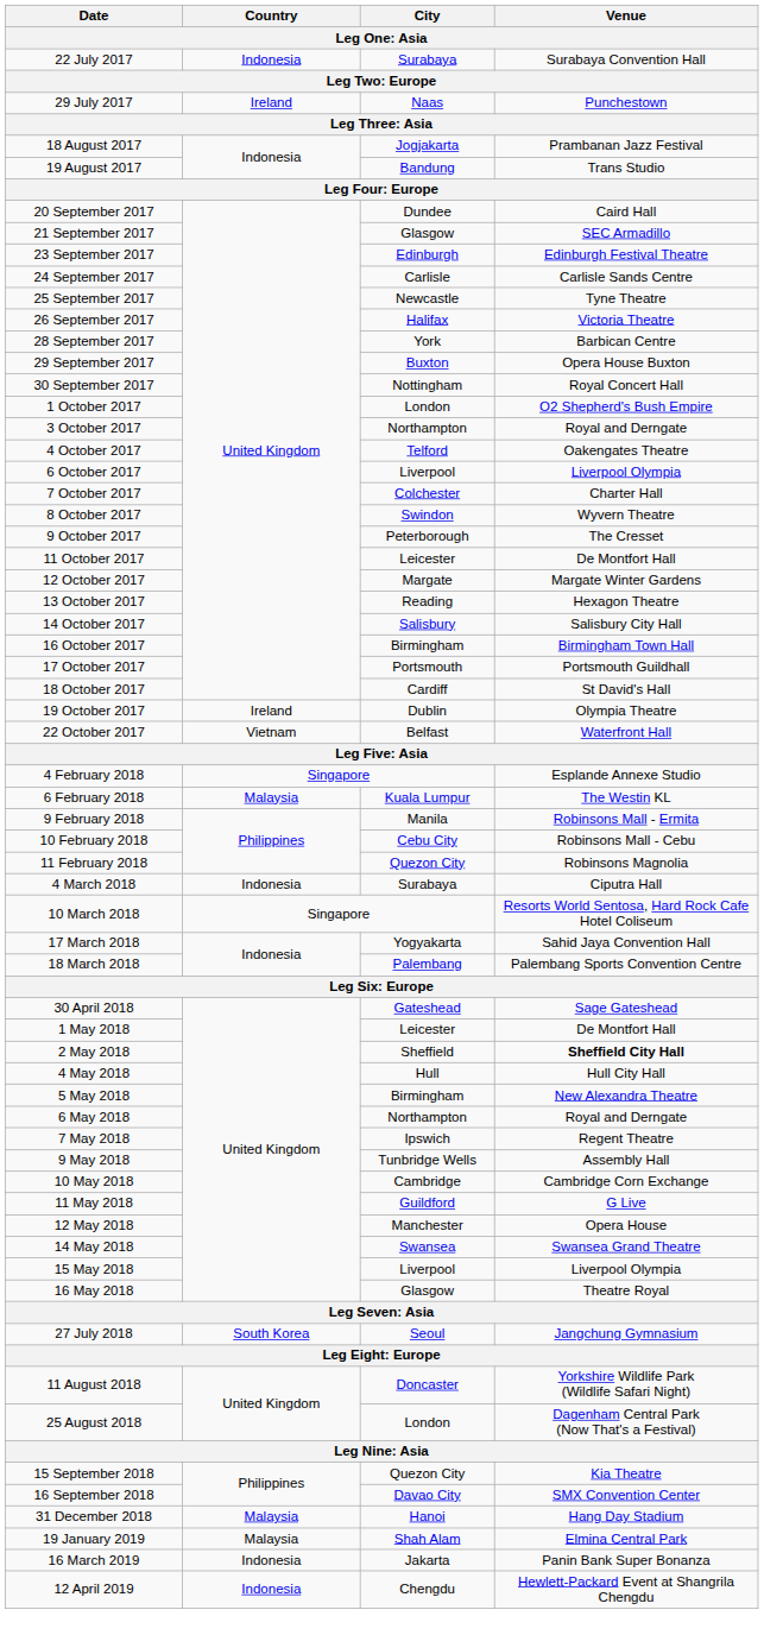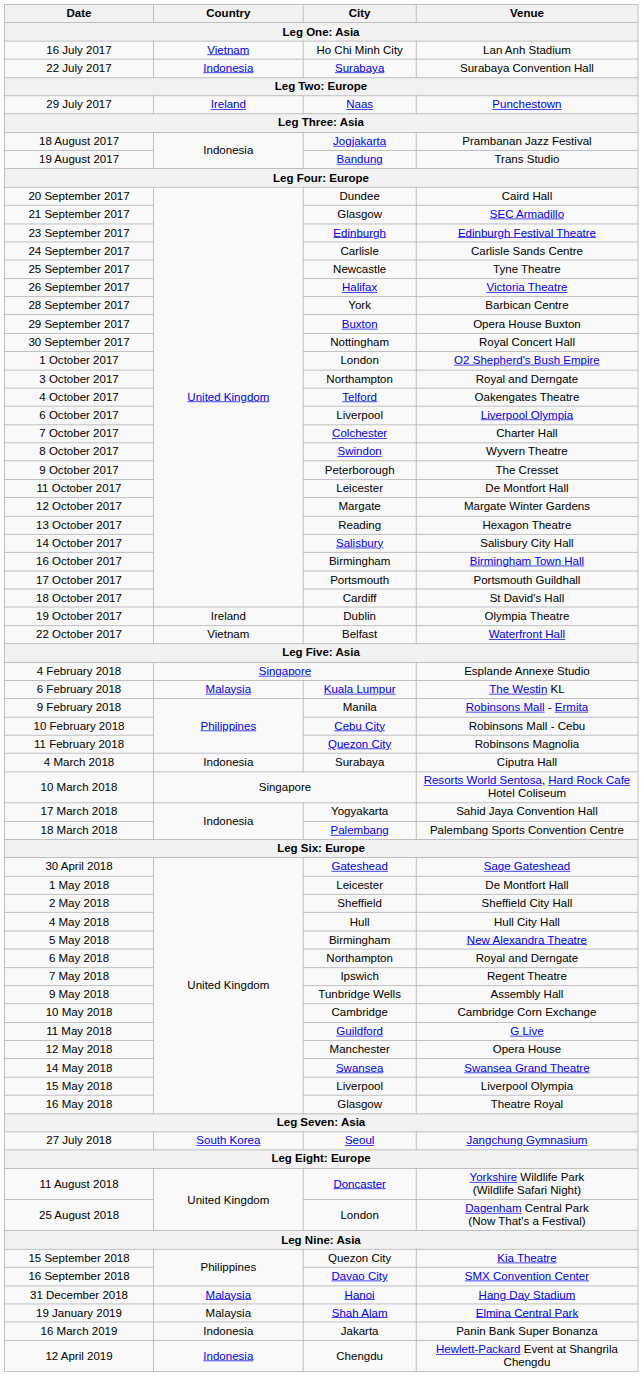 <table class="wikitable sortable" style="text-align:center;">
 <tr>
 <th style="width:200px;">Date</th>
 <th style="width:200px;">Country</th>
 <th style="width:150px;">City</th>
 <th style="width:300px;">Venue</th>
 </tr>
 <tr>
 <th colspan="4">Leg One: Asia</th>
+</tr>
+<tr>
+<td>16 July 2017</td>
+<td><a href='#'>Vietnam</a></td>
+<td>Ho Chi Minh City</td>
+<td>Lan Anh Stadium</td>
 </tr>
 <tr>
 <td>22 July 2017</td>
 <td><a href='#'>Indonesia</a></td>
 <td><a href='#'>Surabaya</a></td>
 <td>Surabaya Convention Hall</td>
 </tr>
 <tr>
 <th colspan="4">Leg Two: Europe</th>
 </tr>
 <tr>
 <td>29 July 2017</td>
 <td><a href='#'>Ireland</a></td>
 <td><a href='#'>Naas</a></td>
 <td><a href='#'>Punchestown</a></td>
 </tr>
 <tr>
 <th colspan="4">Leg Three: Asia</th>
 </tr>
 <tr>
 <td>18 August 2017</td>
 <td rowspan="2">Indonesia</td>
 <td><a href='#'>Jogjakarta</a></td>
 <td>Prambanan Jazz Festival</td>
 </tr>
 <tr>
 <td>19 August 2017</td>
 <td><a href='#'>Bandung</a></td>
 <td>Trans Studio</td>
 </tr>
 <tr>
 <th colspan="4">Leg Four: Europe</th>
 </tr>
 <tr>
 <td>20 September 2017</td>
 <td rowspan="23"><a href='#'>United Kingdom</a></td>
 <td>Dundee</td>
 <td>Caird Hall</td>
 </tr>
 <tr>
 <td>21 September 2017</td>
 <td>Glasgow</td>
 <td><a href='#'>SEC Armadillo</a></td>
 </tr>
 <tr>
 <td>23 September 2017</td>
 <td><a href='#'>Edinburgh</a></td>
 <td><a href='#'>Edinburgh Festival Theatre</a></td>
 </tr>
 <tr>
 <td>24 September 2017</td>
 <td>Carlisle</td>
 <td>Carlisle Sands Centre</td>
 </tr>
 <tr>
 <td>25 September 2017</td>
 <td>Newcastle</td>
 <td>Tyne Theatre</td>
 </tr>
 <tr>
 <td>26 September 2017</td>
 <td><a href='#'>Halifax</a></td>
 <td><a href='#'>Victoria Theatre</a></td>
 </tr>
 <tr>
 <td>28 September 2017</td>
 <td>York</td>
 <td>Barbican Centre</td>
 </tr>
 <tr>
 <td>29 September 2017</td>
 <td><a href='#'>Buxton</a></td>
 <td>Opera House Buxton</td>
 </tr>
 <tr>
 <td>30 September 2017</td>
 <td>Nottingham</td>
 <td>Royal Concert Hall</td>
 </tr>
 <tr>
 <td>1 October 2017</td>
 <td>London</td>
 <td><a href='#'>O2 Shepherd's Bush Empire</a></td>
 </tr>
 <tr>
 <td>3 October 2017</td>
 <td>Northampton</td>
 <td>Royal and Derngate</td>
 </tr>
 <tr>
 <td>4 October 2017</td>
 <td><a href='#'>Telford</a></td>
 <td>Oakengates Theatre</td>
 </tr>
 <tr>
 <td>6 October 2017</td>
 <td>Liverpool</td>
 <td><a href='#'>Liverpool Olympia</a></td>
 </tr>
 <tr>
 <td>7 October 2017</td>
 <td><a href='#'>Colchester</a></td>
 <td>Charter Hall</td>
 </tr>
 <tr>
 <td>8 October 2017</td>
 <td><a href='#'>Swindon</a></td>
 <td>Wyvern Theatre</td>
 </tr>
 <tr>
 <td>9 October 2017</td>
 <td>Peterborough</td>
 <td>The Cresset</td>
 </tr>
 <tr>
 <td>11 October 2017</td>
 <td>Leicester</td>
 <td>De Montfort Hall</td>
 </tr>
 <tr>
 <td>12 October 2017</td>
 <td>Margate</td>
 <td>Margate Winter Gardens</td>
 </tr>
 <tr>
 <td>13 October 2017</td>
 <td>Reading</td>
 <td>Hexagon Theatre</td>
 </tr>
 <tr>
 <td>14 October 2017</td>
 <td><a href='#'>Salisbury</a></td>
 <td>Salisbury City Hall</td>
 </tr>
 <tr>
 <td>16 October 2017</td>
 <td>Birmingham</td>
 <td><a href='#'>Birmingham Town Hall</a></td>
 </tr>
 <tr>
 <td>17 October 2017</td>
 <td>Portsmouth</td>
 <td>Portsmouth Guildhall</td>
 </tr>
 <tr>
 <td>18 October 2017</td>
 <td>Cardiff</td>
 <td>St David's Hall</td>
 </tr>
 <tr>
 <td>19 October 2017</td>
 <td>Ireland</td>
 <td>Dublin</td>
 <td>Olympia Theatre</td>
 </tr>
 <tr>
 <td>22 October 2017</td>
 <td>Vietnam</td>
 <td>Belfast</td>
 <td><a href='#'>Waterfront Hall</a></td>
 </tr>
 <tr>
 <th colspan="4">Leg Five: Asia</th>
 </tr>
 <tr>
 <td>4 February 2018</td>
 <td colspan="2"><a href='#'>Singapore</a></td>
 <td>Esplande Annexe Studio</td>
 </tr>
 <tr>
 <td>6 February 2018</td>
 <td><a href='#'>Malaysia</a></td>
 <td><a href='#'>Kuala Lumpur</a></td>
 <td><a href='#'>The Westin</a> KL</td>
 </tr>
 <tr>
 <td>9 February 2018</td>
 <td rowspan="3"><a href='#'>Philippines</a></td>
 <td>Manila</td>
 <td><a href='#'>Robinsons Mall</a> - <a href='#'>Ermita</a></td>
 </tr>
 <tr>
 <td>10 February 2018</td>
 <td><a href='#'>Cebu City</a></td>
 <td>Robinsons Mall - Cebu</td>
 </tr>
 <tr>
 <td>11 February 2018</td>
 <td><a href='#'>Quezon City</a></td>
 <td>Robinsons Magnolia</td>
 </tr>
 <tr>
 <td>4 March 2018</td>
 <td>Indonesia</td>
 <td>Surabaya</td>
 <td>Ciputra Hall</td>
 </tr>
 <tr>
 <td>10 March 2018</td>
 <td colspan="2">Singapore</td>
 <td><a href='#'>Resorts World Sentosa</a>, <a href='#'>Hard Rock Cafe</a> Hotel Coliseum</td>
 </tr>
 <tr>
 <td>17 March 2018</td>
 <td rowspan="2">Indonesia</td>
 <td>Yogyakarta</td>
 <td>Sahid Jaya Convention Hall</td>
 </tr>
 <tr>
 <td>18 March 2018</td>
 <td><a href='#'>Palembang</a></td>
 <td>Palembang Sports Convention Centre</td>
 </tr>
 <tr>
 <th colspan="4">Leg Six: Europe</th>
 </tr>
 <tr>
 <td>30 April 2018</td>
 <td rowspan="14">United Kingdom</td>
 <td><a href='#'>Gateshead</a></td>
 <td><a href='#'>Sage Gateshead</a></td>
 </tr>
 <tr>
 <td>1 May 2018</td>
 <td>Leicester</td>
 <td>De Montfort Hall</td>
 </tr>
 <tr>
 <td>2 May 2018</td>
 <td>Sheffield</td>
-<td><strong>Sheffield City Hall</strong></td>
+<td>Sheffield City Hall</td>
 </tr>
 <tr>
 <td>4 May 2018</td>
 <td>Hull</td>
 <td>Hull City Hall</td>
 </tr>
 <tr>
 <td>5 May 2018</td>
 <td>Birmingham</td>
 <td><a href='#'>New Alexandra Theatre</a></td>
 </tr>
 <tr>
 <td>6 May 2018</td>
 <td>Northampton</td>
 <td>Royal and Derngate</td>
 </tr>
 <tr>
 <td>7 May 2018</td>
 <td>Ipswich</td>
 <td>Regent Theatre</td>
 </tr>
 <tr>
 <td>9 May 2018</td>
 <td>Tunbridge Wells</td>
 <td>Assembly Hall</td>
 </tr>
 <tr>
 <td>10 May 2018</td>
 <td>Cambridge</td>
 <td>Cambridge Corn Exchange</td>
 </tr>
 <tr>
 <td>11 May 2018</td>
 <td><a href='#'>Guildford</a></td>
 <td><a href='#'>G Live</a></td>
 </tr>
 <tr>
 <td>12 May 2018</td>
 <td>Manchester</td>
 <td>Opera House</td>
 </tr>
 <tr>
 <td>14 May 2018</td>
 <td><a href='#'>Swansea</a></td>
 <td><a href='#'>Swansea Grand Theatre</a></td>
 </tr>
 <tr>
 <td>15 May 2018</td>
 <td>Liverpool</td>
 <td>Liverpool Olympia</td>
 </tr>
 <tr>
 <td>16 May 2018</td>
 <td>Glasgow</td>
 <td>Theatre Royal</td>
 </tr>
 <tr>
 <th colspan="4">Leg Seven: Asia</th>
 </tr>
 <tr>
 <td>27 July 2018</td>
 <td><a href='#'>South Korea</a></td>
 <td><a href='#'>Seoul</a></td>
 <td><a href='#'>Jangchung Gymnasium</a></td>
 </tr>
 <tr>
 <th colspan="4">Leg Eight: Europe</th>
 </tr>
 <tr>
 <td>11 August 2018</td>
 <td rowspan="2">United Kingdom</td>
 <td><a href='#'>Doncaster</a></td>
 <td><a href='#'>Yorkshire</a> Wildlife Park<br>(Wildlife Safari Night)</td>
 </tr>
 <tr>
 <td>25 August 2018</td>
 <td>London</td>
 <td><a href='#'>Dagenham</a> Central Park<br>(Now That's a Festival)</td>
 </tr>
 <tr>
 <th colspan="4">Leg Nine: Asia</th>
 </tr>
 <tr>
 <td>15 September 2018</td>
 <td rowspan="2">Philippines</td>
 <td>Quezon City</td>
 <td><a href='#'>Kia Theatre</a></td>
 </tr>
 <tr>
 <td>16 September 2018</td>
 <td><a href='#'>Davao City</a></td>
 <td><a href='#'>SMX Convention Center</a></td>
 </tr>
 <tr>
 <td>31 December 2018</td>
 <td><a href='#'>Malaysia</a></td>
 <td><a href='#'>Hanoi</a></td>
 <td><a href='#'>Hang Day Stadium</a></td>
 </tr>
 <tr>
 <td>19 January 2019</td>
 <td>Malaysia</td>
 <td><a href='#'>Shah Alam</a></td>
 <td><a href='#'>Elmina Central Park</a></td>
 </tr>
 <tr>
 <td>16 March 2019</td>
 <td>Indonesia</td>
 <td>Jakarta</td>
 <td>Panin Bank Super Bonanza</td>
 </tr>
 <tr>
 <td>12 April 2019</td>
 <td><a href='#'>Indonesia</a></td>
 <td>Chengdu</td>
 <td><a href='#'>Hewlett-Packard</a> Event at Shangrila Chengdu</td>
 </tr>
 </table>
